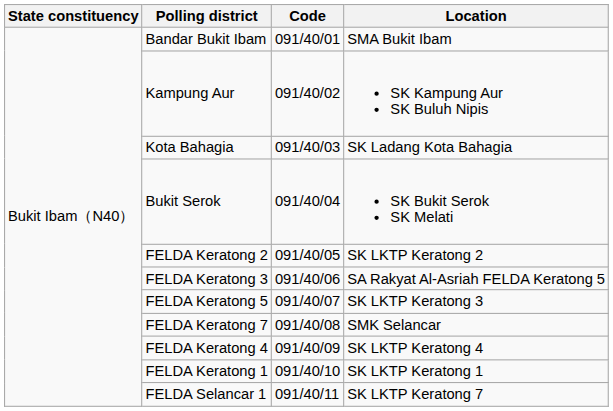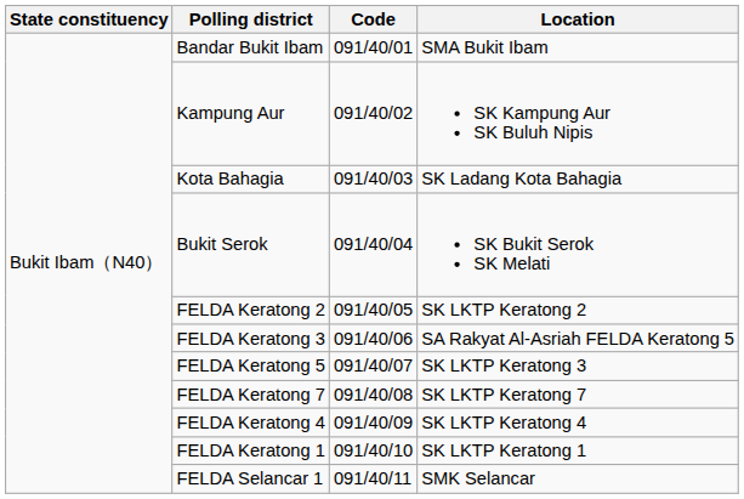 <table class="wikitable sortable mw-collapsible" style="white-space:nowrap;font-size:85%">
 <tr>
 <th>State constituency</th>
 <th>Polling district</th>
 <th>Code</th>
 <th>Location</th>
 </tr>
 <tr>
 <td rowspan="11">Bukit Ibam（N40）</td>
 <td>Bandar Bukit Ibam</td>
 <td>091/40/01</td>
 <td>SMA Bukit Ibam</td>
 </tr>
 <tr>
 <td>Kampung Aur</td>
 <td>091/40/02</td>
 <td><br><ul><li>SK Kampung Aur</li><li>SK Buluh Nipis</li></ul></td>
 </tr>
 <tr>
 <td>Kota Bahagia</td>
 <td>091/40/03</td>
 <td>SK Ladang Kota Bahagia</td>
 </tr>
 <tr>
 <td>Bukit Serok</td>
 <td>091/40/04</td>
 <td><br><ul><li>SK Bukit Serok</li><li>SK Melati</li></ul></td>
 </tr>
 <tr>
 <td>FELDA Keratong 2</td>
 <td>091/40/05</td>
 <td>SK LKTP Keratong 2</td>
 </tr>
 <tr>
 <td>FELDA Keratong 3</td>
 <td>091/40/06</td>
 <td>SA Rakyat Al-Asriah FELDA Keratong 5</td>
 </tr>
 <tr>
 <td>FELDA Keratong 5</td>
 <td>091/40/07</td>
 <td>SK LKTP Keratong 3</td>
 </tr>
 <tr>
 <td>FELDA Keratong 7</td>
 <td>091/40/08</td>
-<td>SMK Selancar</td>
+<td>SK LKTP Keratong 7</td>
 </tr>
 <tr>
 <td>FELDA Keratong 4</td>
 <td>091/40/09</td>
 <td>SK LKTP Keratong 4</td>
 </tr>
 <tr>
 <td>FELDA Keratong 1</td>
 <td>091/40/10</td>
 <td>SK LKTP Keratong 1</td>
 </tr>
 <tr>
 <td>FELDA Selancar 1</td>
 <td>091/40/11</td>
-<td>SK LKTP Keratong 7</td>
+<td>SMK Selancar</td>
 </tr>
 </table>
